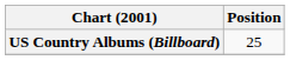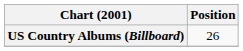 <table class="wikitable plainrowheaders" style="text-align:center;">
 <tr>
 <th>Chart (2001)</th>
 <th>Position</th>
 </tr>
 <tr>
 <th scope="row">US Country Albums (<em>Billboard</em>)</th>
-<td>25</td>
+<td>26</td>
 </tr>
 <tr>
 </tr>
 </table>
